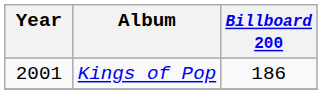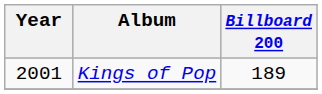 <table class="wikitable">
 <tr>
 <th align="center" valign="top" width="40">Year</th>
 <th align="left" valign="top">Album</th>
 <th align="center" valign="top" width="40"><small><a href='#'><em>Billboard</em> 200</a></small></th>
 </tr>
 <tr>
 <td align="center" valign="top">2001</td>
 <td align="left" valign="top"><em><a href='#'>Kings of Pop</a></em></td>
-<td align="center" valign="top">186</td>
+<td align="center" valign="top">189</td>
 </tr>
 <tr>
 </tr>
 </table>
